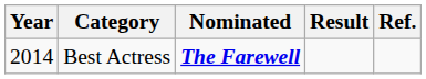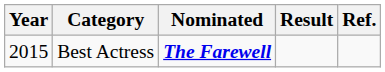 <table class="wikitable">
 <tr>
 <th>Year</th>
 <th>Category</th>
 <th>Nominated</th>
 <th>Result</th>
 <th>Ref.</th>
 </tr>
 <tr>
-<td>2014</td>
+<td>2015</td>
 <td>Best Actress</td>
 <td style="text-align: center;"><strong><em><a href='#'>The Farewell</a></em></strong></td>
 <td></td>
 </tr>
 </table>
